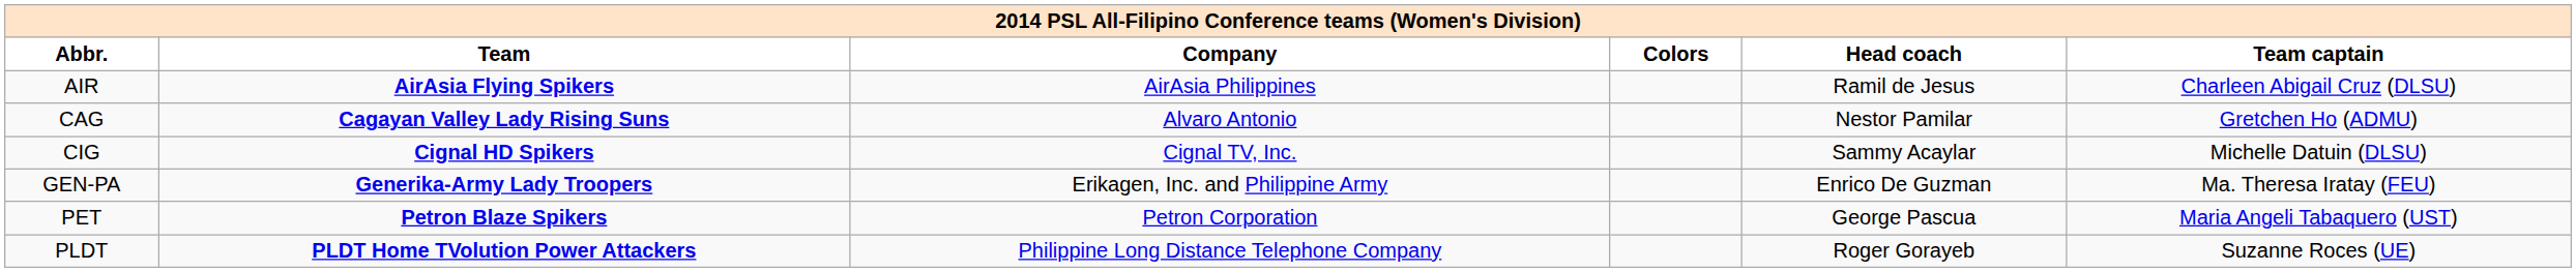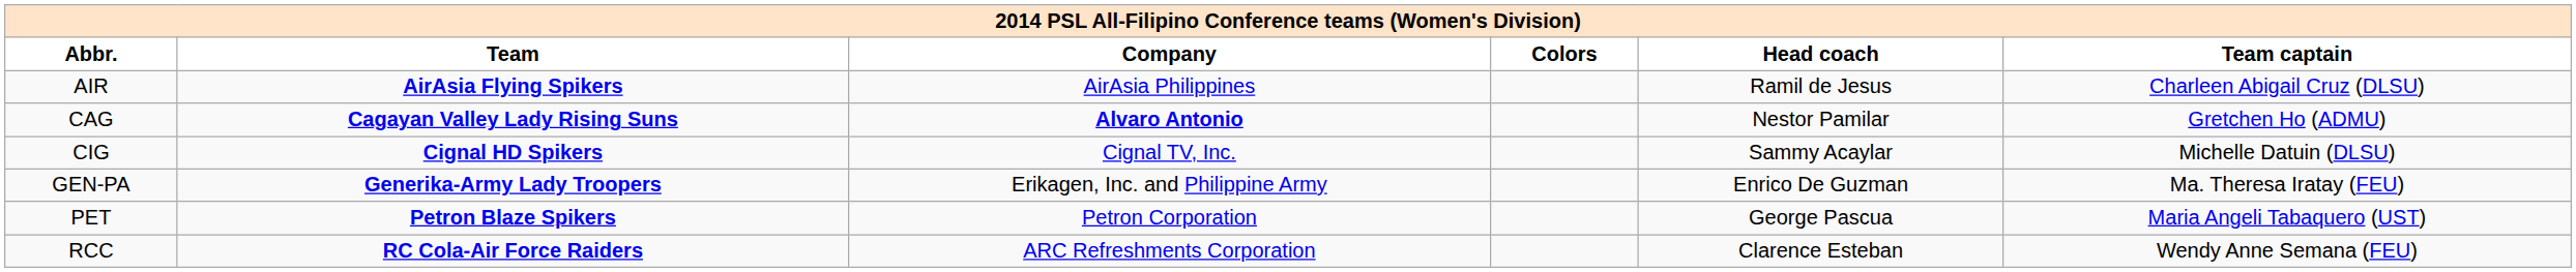 <table class="wikitable" style="width:100%; text-align:left">
 <tr>
 <th style=background:#FFE4C9 colspan=6><span>2014 PSL All-Filipino Conference teams (Women's Division)</span></th>
 </tr>
 <tr>
 <th style="background:white">Abbr.</th>
 <th style="background:white">Team</th>
 <th style="background:white">Company</th>
 <th style="background:white">Colors</th>
 <th style="background:white">Head coach</th>
 <th style="background:white">Team captain</th>
 </tr>
 <tr>
 <td align=center>AIR</td>
 <td align=center><strong><a href='#'>AirAsia Flying Spikers</a></strong></td>
 <td align=center><a href='#'>AirAsia Philippines</a></td>
 <td align=center> </td>
 <td align=center>Ramil de Jesus</td>
 <td align=center><a href='#'>Charleen Abigail Cruz</a> (<a href='#'>DLSU</a>)</td>
 </tr>
 <tr>
 <td align=center>CAG</td>
 <td align=center><strong><a href='#'>Cagayan Valley Lady Rising Suns</a></strong></td>
-<td align=center><a href='#'>Alvaro Antonio</a></td>
+<td align=center><strong><a href='#'>Alvaro Antonio</a></strong></td>
 <td align=center>  </td>
 <td align=center>Nestor Pamilar</td>
 <td align=center><a href='#'>Gretchen Ho</a> (<a href='#'>ADMU</a>)</td>
 </tr>
 <tr>
 <td align=center>CIG</td>
 <td align=center><strong><a href='#'>Cignal HD Spikers</a></strong></td>
 <td align=center><a href='#'>Cignal TV, Inc.</a></td>
 <td align=center> </td>
 <td align=center>Sammy Acaylar</td>
 <td align=center>Michelle Datuin (<a href='#'>DLSU</a>)</td>
 </tr>
 <tr>
 <td align=center>GEN-PA</td>
 <td align=center><strong><a href='#'>Generika-Army Lady Troopers</a></strong></td>
 <td align=center>Erikagen, Inc. and <a href='#'>Philippine Army</a></td>
 <td align=center>  </td>
 <td align=center>Enrico De Guzman</td>
 <td align=center>Ma. Theresa Iratay (<a href='#'>FEU</a>)</td>
 </tr>
 <tr>
 <td align=center>PET</td>
 <td align=center><strong><a href='#'>Petron Blaze Spikers</a></strong></td>
 <td align=center><a href='#'>Petron Corporation</a></td>
 <td align=center>  </td>
 <td align=center>George Pascua</td>
 <td align=center><a href='#'>Maria Angeli Tabaquero</a> (<a href='#'>UST</a>)</td>
 </tr>
 <tr>
-<td align=center>PLDT</td>
-<td align=center><strong><a href='#'>PLDT Home TVolution Power Attackers</a></strong></td>
-<td align=center><a href='#'>Philippine Long Distance Telephone Company</a></td>
+<td align=center>RCC</td>
+<td align=center><strong><a href='#'>RC Cola-Air Force Raiders</a></strong></td>
+<td align=center><a href='#'>ARC Refreshments Corporation</a></td>
 <td align=center>  </td>
-<td align=center>Roger Gorayeb</td>
-<td align=center>Suzanne Roces (<a href='#'>UE</a>)</td>
+<td align=center>Clarence Esteban</td>
+<td align=center>Wendy Anne Semana (<a href='#'>FEU</a>)</td>
 </tr>
 </table>
